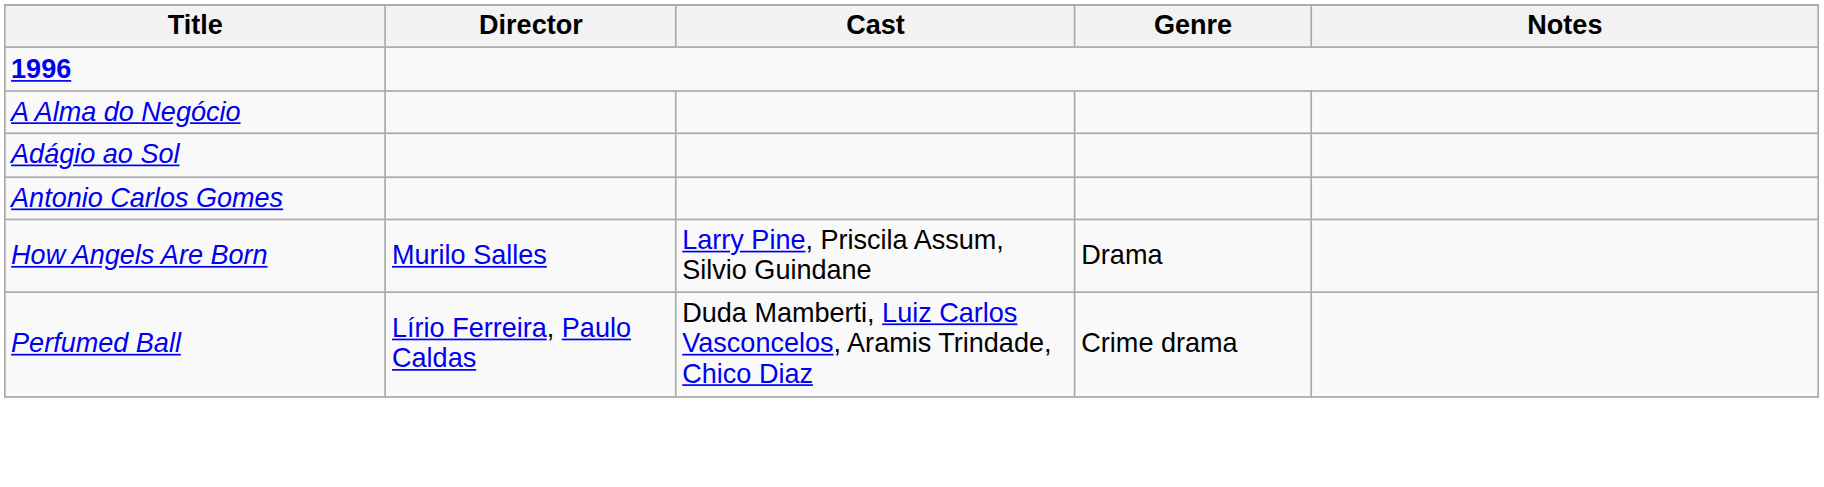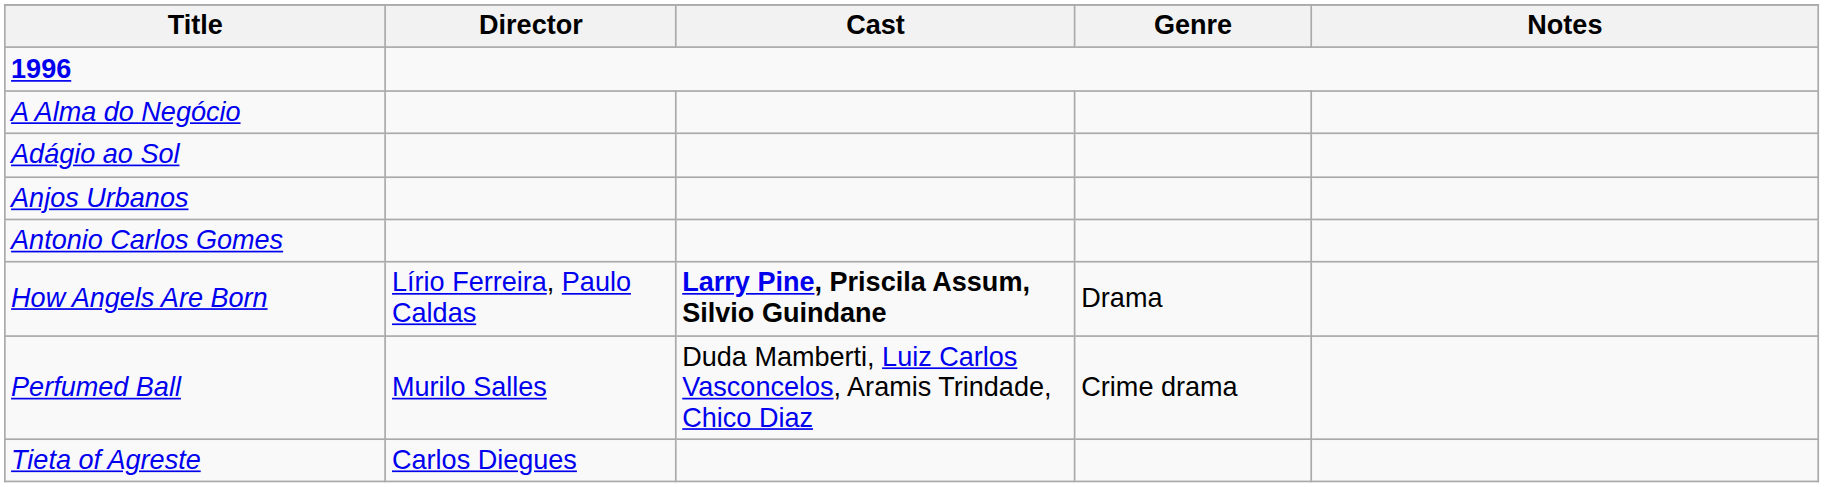 <table class="wikitable" width= "85%">
 <tr>
 </tr>
 <tr>
 <th width=21%>Title</th>
 <th width=16%>Director</th>
 <th width=22%>Cast</th>
 <th width=13%>Genre</th>
 <th width=28%>Notes</th>
 </tr>
 <tr>
 <td><strong><a href='#'>1996</a></strong></td>
 </tr>
 <tr>
 <td><em><a href='#'>A Alma do Negócio</a></em></td>
 <td></td>
 <td></td>
 <td></td>
 <td></td>
 </tr>
 <tr>
 <td><em><a href='#'>Adágio ao Sol</a></em></td>
 <td></td>
 <td></td>
 <td></td>
 <td></td>
 </tr>
 <tr>
+<td><em><a href='#'>Anjos Urbanos</a></em></td>
+<td></td>
+<td></td>
+<td></td>
+<td></td>
+</tr>
+<tr>
 <td><em><a href='#'>Antonio Carlos Gomes</a></em></td>
 <td></td>
 <td></td>
 <td></td>
 <td></td>
 </tr>
 <tr>
 <td><em><a href='#'>How Angels Are Born</a></em></td>
-<td><a href='#'>Murilo Salles</a></td>
-<td><a href='#'>Larry Pine</a>, Priscila Assum, Silvio Guindane</td>
+<td><a href='#'>Lírio Ferreira</a>, <a href='#'>Paulo Caldas</a></td>
+<td><strong><a href='#'>Larry Pine</a>, Priscila Assum, Silvio Guindane</strong></td>
 <td>Drama</td>
 <td></td>
 </tr>
 <tr>
 <td><em><a href='#'>Perfumed Ball</a></em></td>
-<td><a href='#'>Lírio Ferreira</a>, <a href='#'>Paulo Caldas</a></td>
+<td><a href='#'>Murilo Salles</a></td>
 <td>Duda Mamberti, <a href='#'>Luiz Carlos Vasconcelos</a>, Aramis Trindade, <a href='#'>Chico Diaz</a></td>
 <td>Crime drama</td>
 <td></td>
 </tr>
+<tr>
+<td><em><a href='#'>Tieta of Agreste</a></em></td>
+<td><a href='#'>Carlos Diegues</a></td>
+<td></td>
+<td></td>
+<td></td>
+</tr>
 </table>
